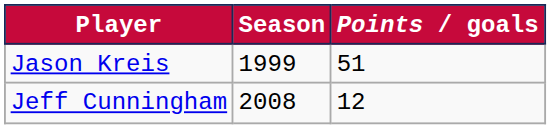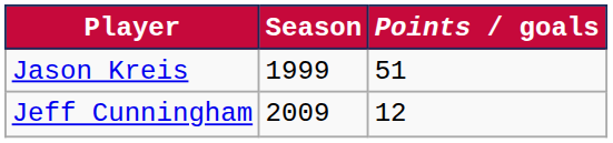 <table class="wikitable">
 <tr>
 <th style="background:#C6093B; color:white; border:1px solid #1A2857;">Player</th>
 <th style="background:#C6093B; color:white; border:1px solid #1A2857;">Season</th>
 <th style="background:#C6093B; color:white; border:1px solid #1A2857;"><em>Points</em> / <strong>goals</strong></th>
 </tr>
 <tr>
 <td> <a href='#'>Jason Kreis</a></td>
 <td>1999</td>
 <td>51</td>
 </tr>
 <tr>
 <td> <a href='#'>Jeff Cunningham</a></td>
-<td>2008</td>
+<td>2009</td>
 <td>12</td>
 </tr>
 </table>
